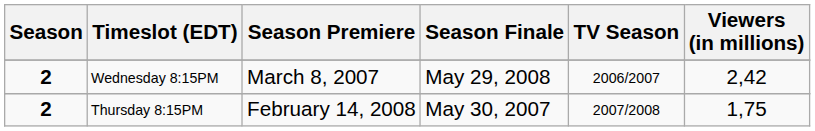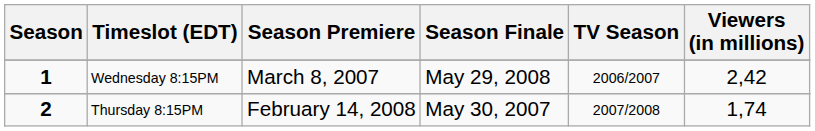 <table class="wikitable">
 <tr>
 <th>Season</th>
 <th>Timeslot (EDT)</th>
 <th>Season Premiere</th>
 <th>Season Finale</th>
 <th>TV Season</th>
 <th>Viewers<br>(in millions)</th>
 </tr>
 <tr>
 </tr>
 <tr style="background-color:#F9F9F9">
-<th style="background:#F9F9F9;text-align:center">2</th>
+<th style="background:#F9F9F9;text-align:center">1</th>
 <th style="background:#F9F9F9;font-size:11px;font-weight:normal;text-align:left;line-height:110%">Wednesday 8:15PM</th>
 <td>March 8, 2007</td>
 <td>May 29, 2008</td>
 <td style="font-size:11px;text-align:center">2006/2007</td>
 <td style="text-align:center">2,42</td>
 </tr>
 <tr>
 </tr>
 <tr style="background-color:#F9F9F9">
 <th style="background:#F9F9F9;text-align:center">2</th>
 <th style="background:#F9F9F9;font-size:11px;font-weight:normal;text-align:left;line-height:110%">Thursday 8:15PM</th>
 <td>February 14, 2008</td>
 <td>May 30, 2007</td>
 <td style="font-size:11px;text-align:center">2007/2008</td>
-<td style="text-align:center">1,75</td>
+<td style="text-align:center">1,74</td>
 </tr>
 </table>
